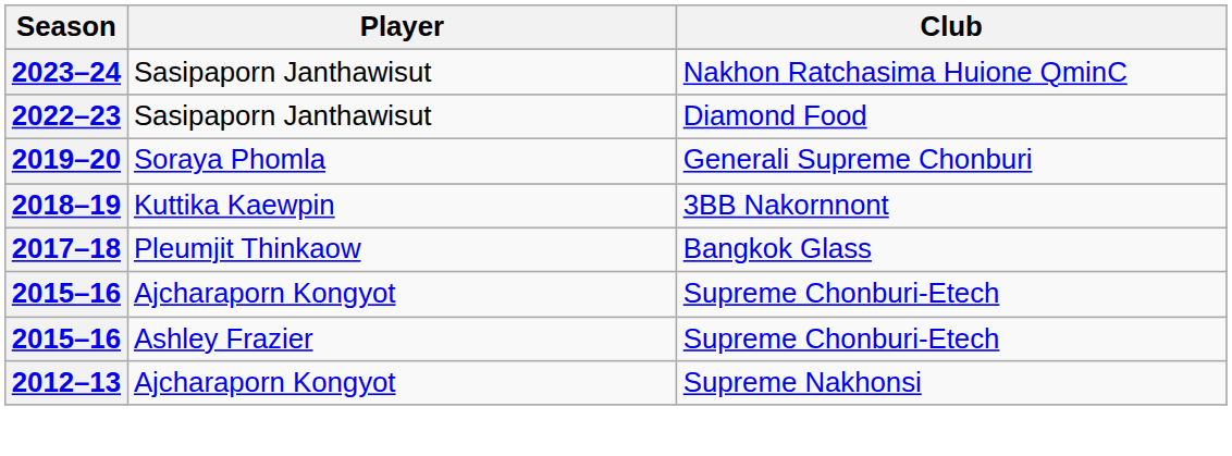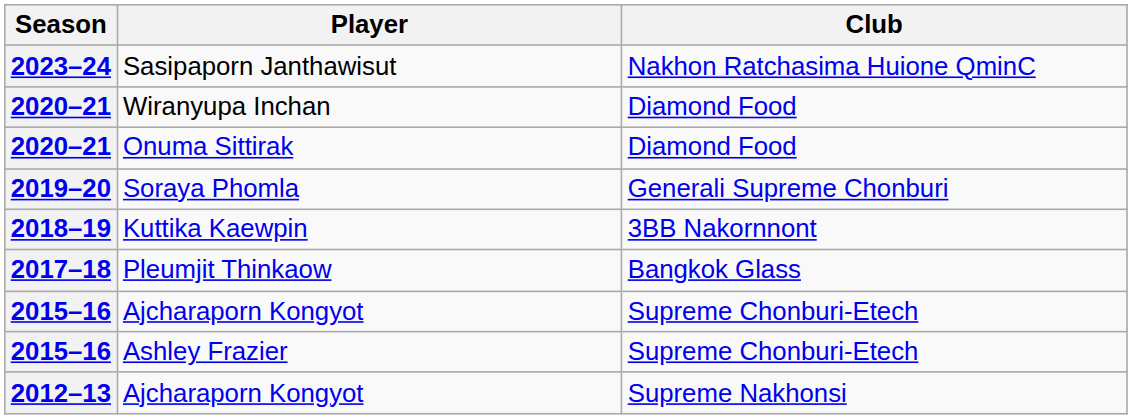 <table class=wikitable>
 <tr>
 <th>Season</th>
 <th width=45%>Player</th>
 <th width=45%>Club</th>
 </tr>
 <tr>
 <th><a href='#'>2023–24</a></th>
 <td>  Sasipaporn Janthawisut</td>
 <td><a href='#'>Nakhon Ratchasima Huione QminC</a></td>
 </tr>
 <tr>
-<th><a href='#'>2022–23</a></th>
-<td>  Sasipaporn Janthawisut</td>
+<th><a href='#'>2020–21</a></th>
+<td> Wiranyupa Inchan</td>
+<td><a href='#'>Diamond Food</a></td>
+</tr>
+<tr>
+<th><a href='#'>2020–21</a></th>
+<td> <a href='#'>Onuma Sittirak</a></td>
 <td><a href='#'>Diamond Food</a></td>
 </tr>
 <tr>
 <th><a href='#'>2019–20</a></th>
 <td> <a href='#'>Soraya Phomla</a></td>
 <td><a href='#'>Generali Supreme Chonburi</a></td>
 </tr>
 <tr>
 <th><a href='#'>2018–19</a></th>
 <td> <a href='#'>Kuttika Kaewpin</a></td>
 <td><a href='#'>3BB Nakornnont</a></td>
 </tr>
 <tr>
 <th><a href='#'>2017–18</a></th>
 <td> <a href='#'>Pleumjit Thinkaow</a></td>
 <td><a href='#'>Bangkok Glass</a></td>
 </tr>
 <tr>
 <th><a href='#'>2015–16</a></th>
 <td> <a href='#'>Ajcharaporn Kongyot</a></td>
 <td><a href='#'>Supreme Chonburi-Etech</a></td>
 </tr>
 <tr>
 <th><a href='#'>2015–16</a></th>
 <td> <a href='#'>Ashley Frazier</a></td>
 <td><a href='#'>Supreme Chonburi-Etech</a></td>
 </tr>
 <tr>
 <th><a href='#'>2012–13</a></th>
 <td> <a href='#'>Ajcharaporn Kongyot</a></td>
 <td><a href='#'>Supreme Nakhonsi</a></td>
 </tr>
 </table>
